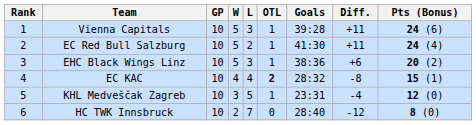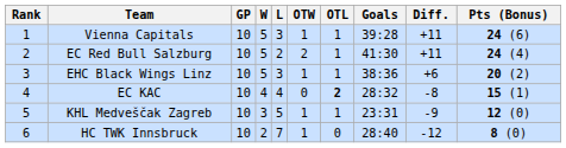 <table class="wikitable" width="600px" style="text-align: center;">
 <tr style="background-color:#c0c0c0;">
 <th>Rank</th>
 <th>Team</th>
 <th>GP</th>
 <th>W</th>
 <th>L</th>
+<th>OTW</th>
 <th>OTL</th>
 <th>Goals</th>
 <th>Diff.</th>
 <th>Pts (Bonus)</th>
 </tr>
 <tr bgcolor="#CAE1FF">
 <td>1</td>
 <td>Vienna Capitals</td>
 <td>10</td>
 <td>5</td>
 <td>3</td>
 <td>1</td>
+<td>1</td>
 <td>39:28</td>
 <td>+11</td>
 <td><strong>24</strong> (6)</td>
 </tr>
 <tr bgcolor="#CAE1FF">
 <td>2</td>
 <td>EC Red Bull Salzburg</td>
 <td>10</td>
 <td>5</td>
+<td>2</td>
 <td>2</td>
 <td>1</td>
 <td>41:30</td>
 <td>+11</td>
 <td><strong>24</strong> (4)</td>
 </tr>
 <tr bgcolor="#CAE1FF">
 <td>3</td>
 <td>EHC Black Wings Linz</td>
 <td>10</td>
 <td>5</td>
 <td>3</td>
 <td>1</td>
+<td>1</td>
 <td>38:36</td>
 <td>+6</td>
 <td><strong>20</strong> (2)</td>
 </tr>
 <tr bgcolor="#CAE1FF">
 <td>4</td>
 <td>EC KAC</td>
 <td>10</td>
 <td>4</td>
 <td>4</td>
+<td>0</td>
 <td><strong>2</strong></td>
 <td>28:32</td>
 <td>-8</td>
 <td><strong>15</strong> (1)</td>
 </tr>
 <tr bgcolor="#CAE1FF">
 <td>5</td>
 <td>KHL Medveščak Zagreb</td>
 <td>10</td>
 <td>3</td>
 <td>5</td>
 <td>1</td>
+<td>1</td>
 <td>23:31</td>
-<td>-4</td>
+<td>-9</td>
 <td><strong>12</strong> (0)</td>
 </tr>
 <tr bgcolor="#CAE1FF">
 <td>6</td>
 <td>HC TWK Innsbruck</td>
 <td>10</td>
 <td>2</td>
 <td>7</td>
+<td>1</td>
 <td>0</td>
 <td>28:40</td>
 <td>-12</td>
 <td><strong>8</strong> (0)</td>
 </tr>
 </table>
